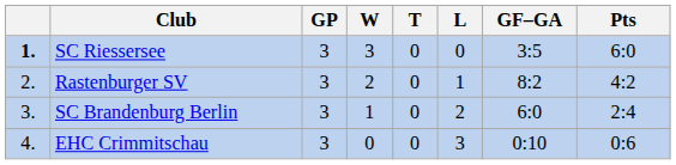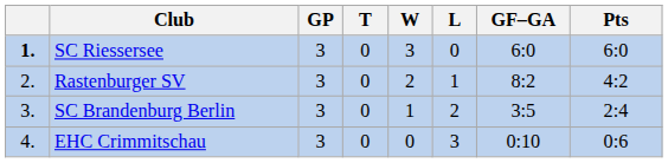 <table class="wikitable">
 <tr>
 <th width="30"></th>
 <th width="200">Club</th>
 <th width="30">GP</th>
+<th width="30">T</th>
 <th width="30">W</th>
-<th width="30">T</th>
 <th width="30">L</th>
 <th width="70">GF–GA</th>
 <th width="70">Pts</th>
 </tr>
 <tr bgcolor="#BCD2EE" align="center">
 <td><strong>1.</strong></td>
 <td align="left"><a href='#'>SC Riessersee</a></td>
 <td>3</td>
+<td>0</td>
 <td>3</td>
 <td>0</td>
-<td>0</td>
-<td>3:5</td>
+<td>6:0</td>
 <td>6:0</td>
 </tr>
 <tr bgcolor=#BCD2EE align="center">
 <td>2.</td>
 <td align="left"><a href='#'>Rastenburger SV</a></td>
 <td>3</td>
+<td>0</td>
 <td>2</td>
-<td>0</td>
 <td>1</td>
 <td>8:2</td>
 <td>4:2</td>
 </tr>
 <tr bgcolor=#BCD2EE align="center">
 <td>3.</td>
 <td align="left"><a href='#'> SC Brandenburg Berlin</a></td>
 <td>3</td>
+<td>0</td>
 <td>1</td>
-<td>0</td>
 <td>2</td>
-<td>6:0</td>
+<td>3:5</td>
 <td>2:4</td>
 </tr>
 <tr bgcolor=#BCD2EE align="center">
 <td>4.</td>
 <td align="left"><a href='#'>EHC Crimmitschau</a></td>
 <td>3</td>
 <td>0</td>
 <td>0</td>
 <td>3</td>
 <td>0:10</td>
 <td>0:6</td>
 </tr>
 </table>
